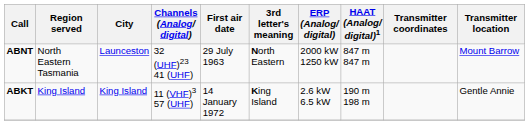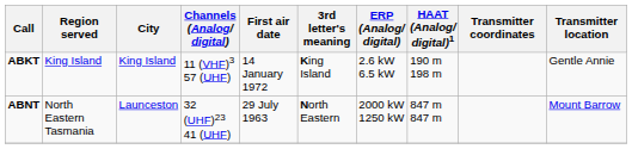 <table class="wikitable">
 <tr>
 <th>Call</th>
 <th>Region served</th>
 <th>City</th>
 <th><a href='#'>Channels</a><br><em>(<a href='#'>Analog</a>/<br><a href='#'>digital</a>)</em></th>
 <th>First air date</th>
 <th>3rd letter's<br>meaning</th>
 <th><a href='#'>ERP</a><br><em>(Analog/<br>digital)</em></th>
 <th><a href='#'>HAAT</a><br><em>(Analog/<br>digital)</em><sup>1</sup></th>
 <th>Transmitter coordinates</th>
 <th>Transmitter location</th>
 </tr>
 <tr style="vertical-align: top; text-align: left;">
+<td><strong>ABKT</strong></td>
+<td><a href='#'>King Island</a></td>
+<td><a href='#'>King Island</a></td>
+<td>11 (<a href='#'>VHF</a>)<sup>3</sup><br>57 (<a href='#'>UHF</a>)</td>
+<td>14 January 1972</td>
+<td><strong>K</strong>ing Island</td>
+<td>2.6 kW<br>6.5 kW</td>
+<td>190 m<br>198 m</td>
+<td></td>
+<td>Gentle Annie</td>
+</tr>
+<tr style="vertical-align: top; text-align: left;">
 <td><strong>ABNT</strong></td>
 <td>North Eastern Tasmania</td>
 <td><a href='#'>Launceston</a></td>
 <td>32 (<a href='#'>UHF</a>)<sup>23</sup><br>41 (<a href='#'>UHF</a>)</td>
 <td>29 July 1963</td>
 <td><strong>N</strong>orth Eastern</td>
 <td>2000 kW<br>1250 kW</td>
 <td>847 m<br>847 m</td>
 <td></td>
 <td><a href='#'>Mount Barrow</a></td>
 </tr>
 <tr style="vertical-align: top; text-align: left;">
-<td><strong>ABKT</strong></td>
-<td><a href='#'>King Island</a></td>
-<td><a href='#'>King Island</a></td>
-<td>11 (<a href='#'>VHF</a>)<sup>3</sup><br>57 (<a href='#'>UHF</a>)</td>
-<td>14 January 1972</td>
-<td><strong>K</strong>ing Island</td>
-<td>2.6 kW<br>6.5 kW</td>
-<td>190 m<br>198 m</td>
-<td></td>
-<td>Gentle Annie</td>
-</tr>
-<tr style="vertical-align: top; text-align: left;">
 </tr>
 </table>
